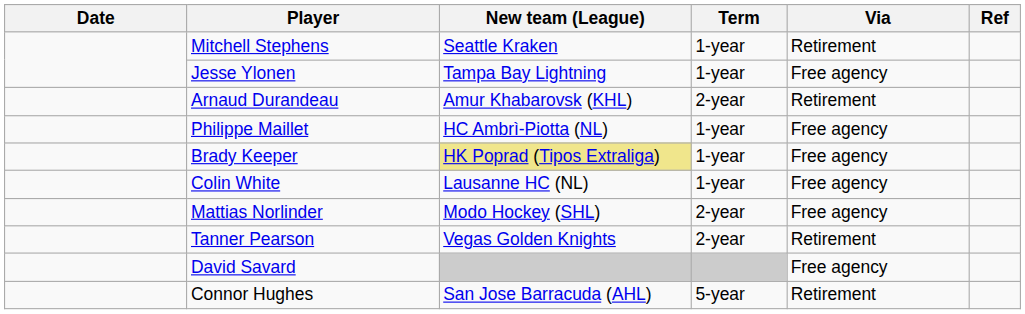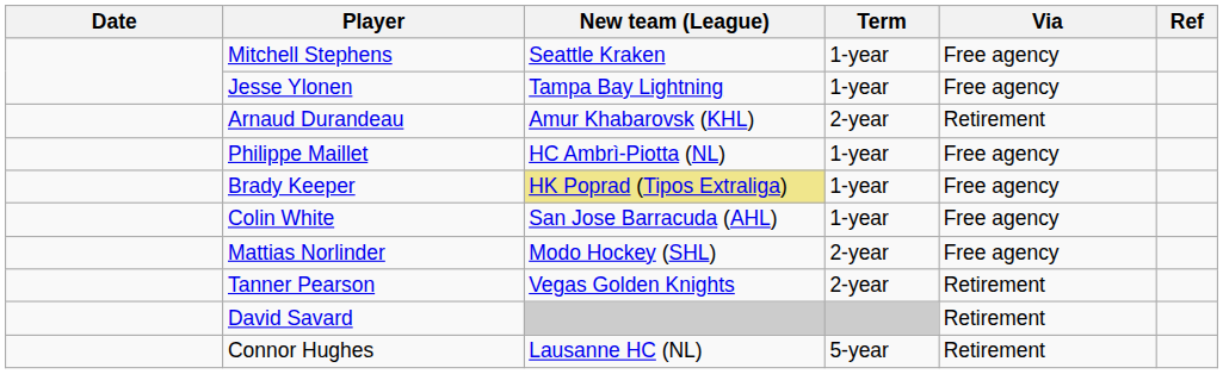 <table class="wikitable">
 <tr style="background:#ddd; text-align:center;">
 <th style="width: 10em;">Date</th>
 <th style="width: 14em;">Player</th>
 <th style="width: 14em;">New team (League)</th>
 <th style="width: 5em;">Term</th>
 <th style="width: 10em;">Via</th>
 <th style="width: 2.5em;">Ref</th>
 </tr>
 <tr>
 <td rowspan=2></td>
 <td><a href='#'>Mitchell Stephens</a></td>
 <td><a href='#'>Seattle Kraken</a></td>
 <td>1-year</td>
-<td>Retirement</td>
+<td>Free agency</td>
 <td></td>
 </tr>
 <tr>
 <td><a href='#'>Jesse Ylonen</a></td>
 <td><a href='#'>Tampa Bay Lightning</a></td>
 <td>1-year</td>
 <td>Free agency</td>
 <td></td>
 </tr>
 <tr>
 <td></td>
 <td><a href='#'>Arnaud Durandeau</a></td>
 <td><a href='#'>Amur Khabarovsk</a> (<a href='#'>KHL</a>)</td>
 <td>2-year</td>
 <td>Retirement</td>
 <td></td>
 </tr>
 <tr>
 <td></td>
 <td><a href='#'>Philippe Maillet</a></td>
 <td><a href='#'>HC Ambrì-Piotta</a> (<a href='#'>NL</a>)</td>
 <td>1-year</td>
 <td>Free agency</td>
 <td></td>
 </tr>
 <tr>
 <td></td>
 <td><a href='#'>Brady Keeper</a></td>
 <td style="background: khaki;"><a href='#'>HK Poprad</a> (<a href='#'>Tipos Extraliga</a>)</td>
 <td>1-year</td>
 <td>Free agency</td>
 <td></td>
 </tr>
 <tr>
 <td></td>
 <td><a href='#'>Colin White</a></td>
-<td><a href='#'>Lausanne HC</a> (NL)</td>
+<td><a href='#'>San Jose Barracuda</a> (<a href='#'>AHL</a>)</td>
 <td>1-year</td>
 <td>Free agency</td>
 <td></td>
 </tr>
 <tr>
 <td></td>
 <td><a href='#'>Mattias Norlinder</a></td>
 <td><a href='#'>Modo Hockey</a> (<a href='#'>SHL</a>)</td>
 <td>2-year</td>
 <td>Free agency</td>
 <td></td>
 </tr>
 <tr>
 <td></td>
 <td><a href='#'>Tanner Pearson</a></td>
 <td><a href='#'>Vegas Golden Knights</a></td>
 <td>2-year</td>
 <td>Retirement</td>
 <td></td>
 </tr>
 <tr>
 <td></td>
 <td><a href='#'>David Savard</a></td>
 <td style="background:#ccc;"></td>
 <td style="background:#ccc;"></td>
-<td>Free agency</td>
+<td>Retirement</td>
 <td></td>
 </tr>
 <tr>
 <td></td>
 <td>Connor Hughes</td>
-<td><a href='#'>San Jose Barracuda</a> (<a href='#'>AHL</a>)</td>
+<td><a href='#'>Lausanne HC</a> (NL)</td>
 <td>5-year</td>
 <td>Retirement</td>
 <td></td>
 </tr>
 </table>
